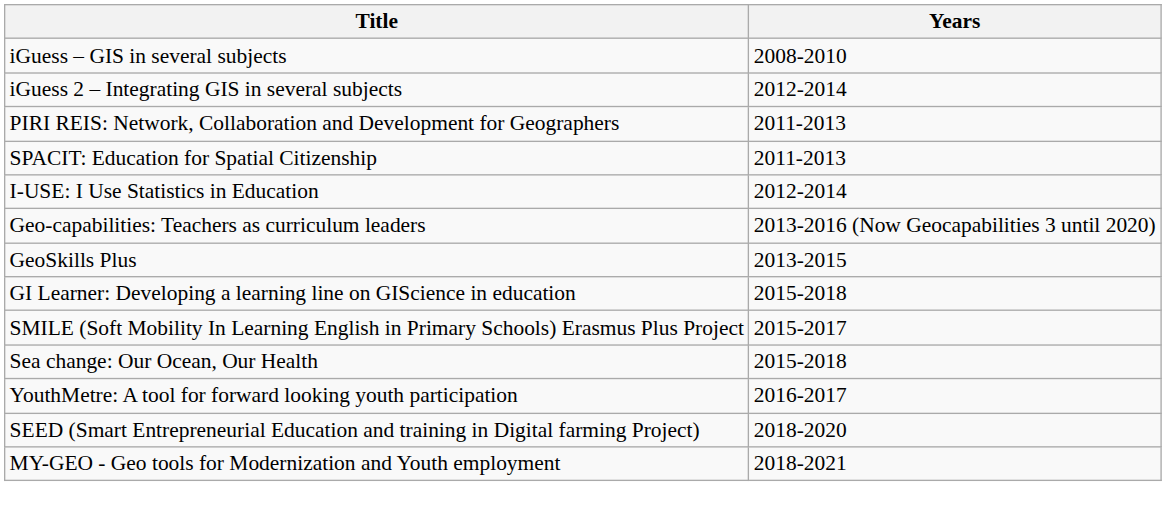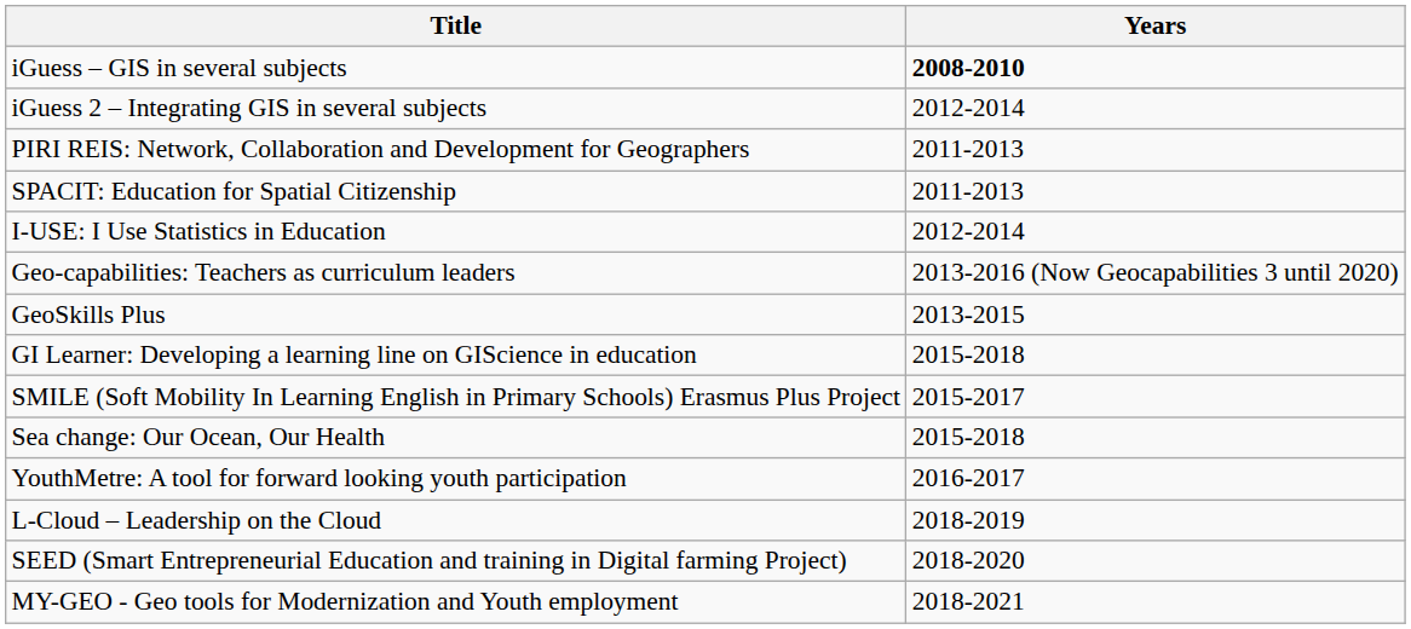 <table class="wikitable">
 <tr>
 <th>Title</th>
 <th>Years</th>
 </tr>
 <tr>
 <td>iGuess – GIS in several subjects</td>
-<td>2008-2010</td>
+<td><strong>2008-2010</strong></td>
 </tr>
 <tr>
 <td>iGuess 2 – Integrating GIS in several subjects</td>
 <td>2012-2014</td>
 </tr>
 <tr>
 <td>PIRI REIS: Network, Collaboration and Development for Geographers</td>
 <td>2011-2013</td>
 </tr>
 <tr>
 <td>SPACIT: Education for Spatial Citizenship</td>
 <td>2011-2013</td>
 </tr>
 <tr>
 <td>I-USE: I Use Statistics in Education</td>
 <td>2012-2014</td>
 </tr>
 <tr>
 <td>Geo-capabilities: Teachers as curriculum leaders</td>
 <td>2013-2016 (Now Geocapabilities 3 until 2020)</td>
 </tr>
 <tr>
 <td>GeoSkills Plus</td>
 <td>2013-2015</td>
 </tr>
 <tr>
 <td>GI Learner: Developing a learning line on GIScience in education</td>
 <td>2015-2018</td>
 </tr>
 <tr>
 <td>SMILE (Soft Mobility In Learning English in Primary Schools) Erasmus Plus Project</td>
 <td>2015-2017</td>
 </tr>
 <tr>
 <td>Sea change: Our Ocean, Our Health</td>
 <td>2015-2018</td>
 </tr>
 <tr>
 <td>YouthMetre: A tool for forward looking youth participation</td>
 <td>2016-2017</td>
 </tr>
 <tr>
+<td>L-Cloud – Leadership on the Cloud</td>
+<td>2018-2019</td>
+</tr>
+<tr>
 <td>SEED (Smart Entrepreneurial Education and training in Digital farming Project)</td>
 <td>2018-2020</td>
 </tr>
 <tr>
 <td>MY-GEO - Geo tools for Modernization and Youth employment</td>
 <td>2018-2021</td>
 </tr>
 </table>
